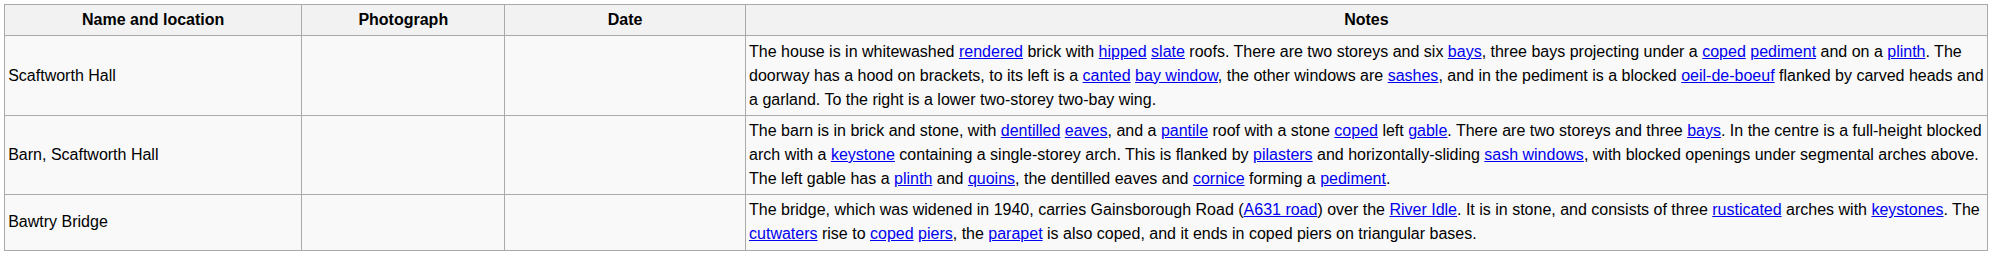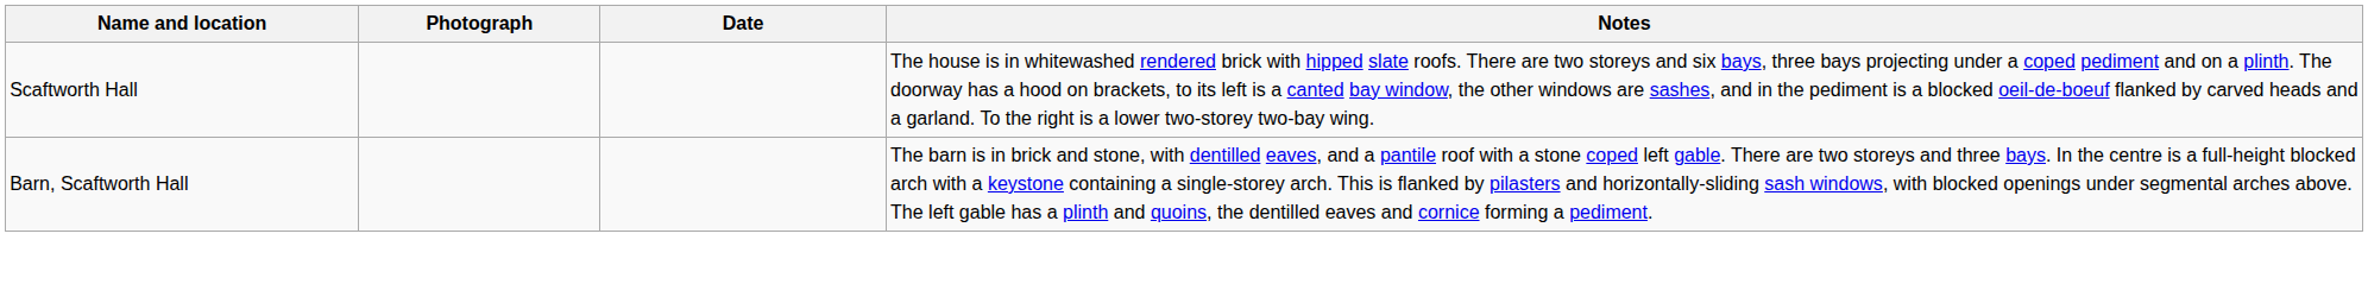 <table class="wikitable sortable plainrowheaders" style="width:100%; border:0px; text-align:left; line-height:150%">
 <tr>
 <th scope="col"  style="width:150px">Name and location</th>
 <th scope="col"  style="width:100px" class="unsortable">Photograph</th>
 <th scope="col"  style="width:120px">Date</th>
 <th scope="col"  style="width:650px" class="unsortable">Notes</th>
 </tr>
 <tr>
 <td>Scaftworth Hall<br><small></small></td>
 <td></td>
 <td align="center"></td>
 <td>The house is in whitewashed <a href='#'>rendered</a> brick with <a href='#'>hipped</a> <a href='#'>slate</a> roofs.  There are two storeys and six <a href='#'>bays</a>, three bays projecting under a <a href='#'>coped</a> <a href='#'>pediment</a> and on a <a href='#'>plinth</a>.  The doorway has a hood on brackets, to its left is a <a href='#'>canted</a> <a href='#'>bay window</a>, the other windows are <a href='#'>sashes</a>, and in the pediment is a blocked <a href='#'>oeil-de-boeuf</a> flanked by carved heads and a garland. To the right is a lower two-storey two-bay wing.</td>
 </tr>
 <tr>
 <td>Barn, Scaftworth Hall<br><small></small></td>
 <td></td>
 <td align="center"></td>
 <td>The barn is in brick and stone, with <a href='#'>dentilled</a> <a href='#'>eaves</a>, and a <a href='#'>pantile</a> roof with a stone <a href='#'>coped</a> left <a href='#'>gable</a>.  There are two storeys and three <a href='#'>bays</a>.  In the centre is a full-height blocked arch with a <a href='#'>keystone</a> containing a single-storey arch.  This is flanked by <a href='#'>pilasters</a> and horizontally-sliding <a href='#'>sash windows</a>, with blocked openings under segmental arches above.  The left gable has a <a href='#'>plinth</a> and <a href='#'>quoins</a>, the dentilled eaves and <a href='#'>cornice</a> forming a <a href='#'>pediment</a>.</td>
 </tr>
 <tr>
-<td>Bawtry Bridge<br><small></small></td>
-<td></td>
-<td align="center"></td>
-<td>The bridge, which was widened in 1940, carries Gainsborough Road (<a href='#'>A631 road</a>) over the <a href='#'>River Idle</a>.  It is in stone, and consists of three <a href='#'>rusticated</a> arches with <a href='#'>keystones</a>.  The <a href='#'>cutwaters</a> rise to <a href='#'>coped</a> <a href='#'>piers</a>, the <a href='#'>parapet</a> is also coped, and it ends in coped piers on triangular bases.</td>
-</tr>
-<tr>
 </tr>
 </table>
